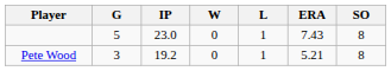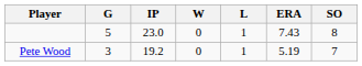 <table class="wikitable sortable">
 <tr>
 <th bgcolor="#DDDDFF" width="16%">Player</th>
 <th bgcolor="#DDDDFF" width="9%">G</th>
 <th bgcolor="#DDDDFF" width="9%">IP</th>
 <th bgcolor="#DDDDFF" width="9%">W</th>
 <th bgcolor="#DDDDFF" width="9%">L</th>
 <th bgcolor="#DDDDFF" width="9%">ERA</th>
 <th bgcolor="#DDDDFF" width="9%">SO</th>
 </tr>
 <tr align="center">
 <td></td>
 <td>5</td>
 <td>23.0</td>
 <td>0</td>
 <td>1</td>
 <td>7.43</td>
 <td>8</td>
 </tr>
 <tr align="center">
 <td><a href='#'>Pete Wood</a></td>
 <td>3</td>
 <td>19.2</td>
 <td>0</td>
 <td>1</td>
-<td>5.21</td>
-<td>8</td>
+<td>5.19</td>
+<td>7</td>
 </tr>
 </table>
